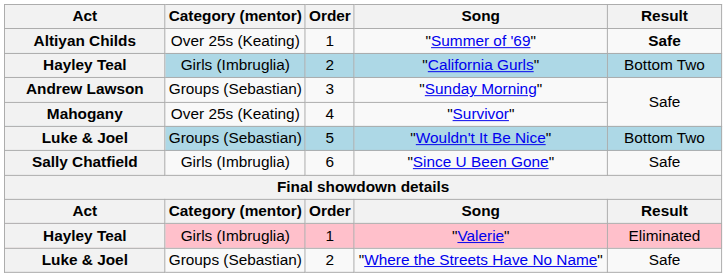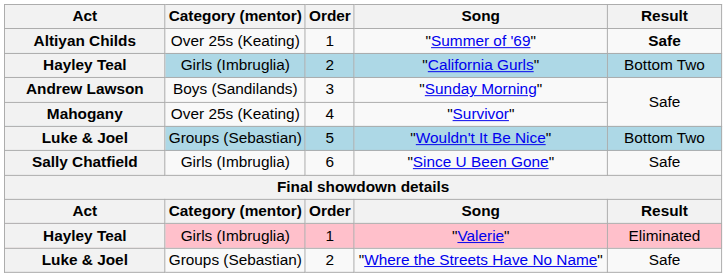 <table class="wikitable plainrowheaders" style="text-align:center;">
 <tr>
 <th scope="col">Act</th>
 <th scope="col">Category (mentor)</th>
 <th scope="col">Order</th>
 <th scope="col" style="width:16em;">Song</th>
 <th scope="col" style="width:7em;">Result</th>
 </tr>
 <tr>
 <th scope="row">Altiyan Childs</th>
 <td>Over 25s (Keating)</td>
 <td>1</td>
 <td>"<a href='#'>Summer of '69</a>"</td>
 <td><strong>Safe</strong></td>
 </tr>
 <tr style="background:lightblue;">
 <th scope="row">Hayley Teal</th>
 <td>Girls (Imbruglia)</td>
 <td>2</td>
 <td>"<a href='#'>California Gurls</a>"</td>
 <td>Bottom Two</td>
 </tr>
 <tr>
 <th scope="row">Andrew Lawson</th>
-<td>Groups (Sebastian)</td>
+<td>Boys (Sandilands)</td>
 <td>3</td>
 <td>"<a href='#'>Sunday Morning</a>"</td>
 <td rowspan=2>Safe</td>
 </tr>
 <tr>
 <th scope="row">Mahogany</th>
 <td>Over 25s (Keating)</td>
 <td>4</td>
 <td>"<a href='#'>Survivor</a>"</td>
 </tr>
 <tr style="background:lightblue;">
 <th scope="row">Luke & Joel</th>
 <td>Groups (Sebastian)</td>
 <td>5</td>
 <td>"<a href='#'>Wouldn't It Be Nice</a>"</td>
 <td>Bottom Two</td>
 </tr>
 <tr>
 <th scope="row">Sally Chatfield</th>
 <td>Girls (Imbruglia)</td>
 <td>6</td>
 <td>"<a href='#'>Since U Been Gone</a>"</td>
 <td>Safe</td>
 </tr>
 <tr>
 <th colspan="16">Final showdown details</th>
 </tr>
 <tr>
 <th scope="col" style="width:10em;">Act</th>
 <th scope="col">Category (mentor)</th>
 <th scope="col">Order</th>
 <th scope="col" style="width:16em;">Song</th>
 <th scope="col" style="width:6em;">Result</th>
 </tr>
 <tr style="background:pink;">
 <th scope="row">Hayley Teal</th>
 <td>Girls (Imbruglia)</td>
 <td>1</td>
 <td>"<a href='#'>Valerie</a>"</td>
 <td>Eliminated</td>
 </tr>
 <tr>
 <th scope="row">Luke & Joel</th>
 <td>Groups (Sebastian)</td>
 <td>2</td>
 <td>"<a href='#'>Where the Streets Have No Name</a>"</td>
 <td>Safe</td>
 </tr>
 </table>
